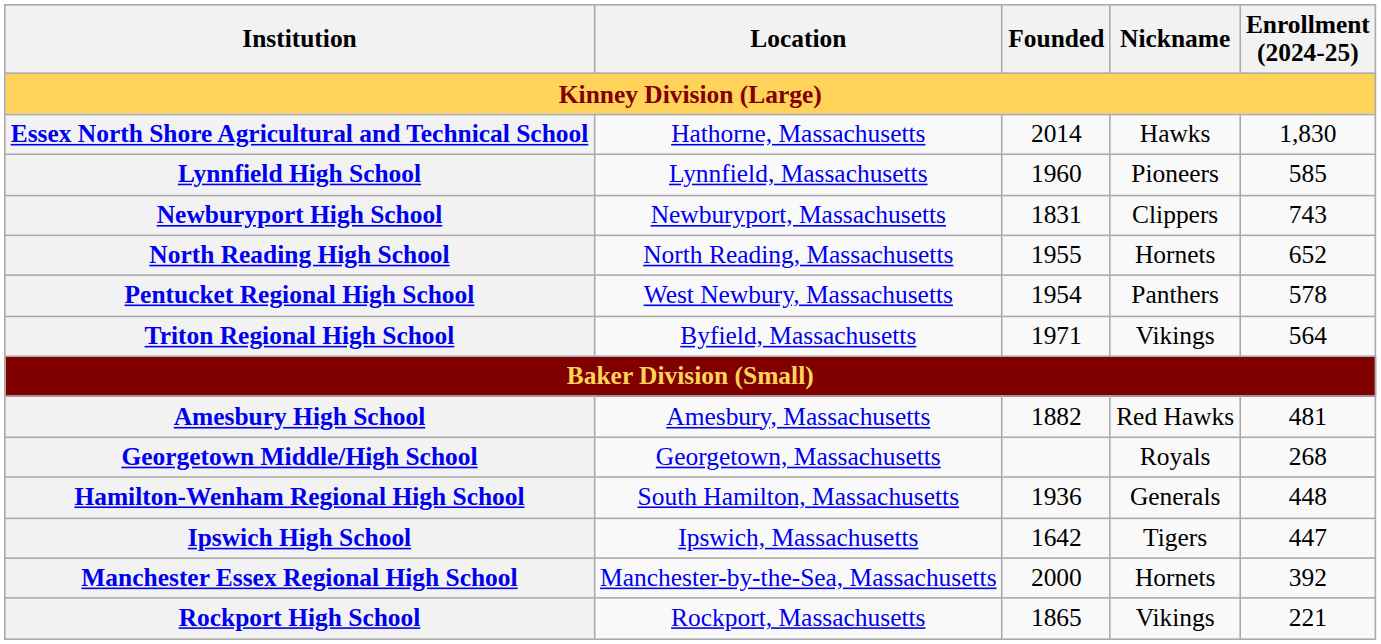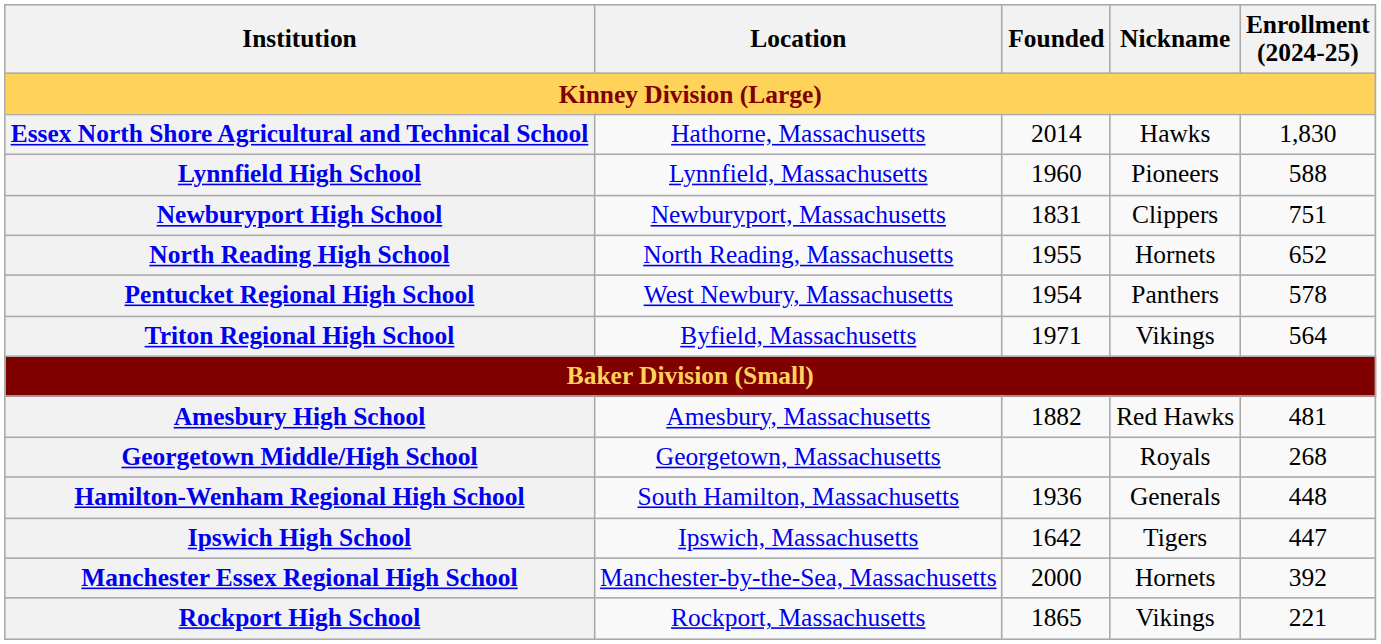 <table class="wikitable sortable" style="text-align:center">
 <tr>
 <th>Institution</th>
 <th>Location</th>
 <th>Founded</th>
 <th>Nickname</th>
 <th>Enrollment<br>(2024-25)</th>
 </tr>
 <tr>
 <th colspan=7 style="color:#800000; background:#ffd35a">Kinney Division (Large)</th>
 </tr>
 <tr>
 <th><a href='#'>Essex North Shore Agricultural and Technical School</a></th>
 <td><a href='#'>Hathorne, Massachusetts</a></td>
 <td>2014</td>
 <td>Hawks</td>
 <td>1,830</td>
 </tr>
 <tr>
 <th><a href='#'>Lynnfield High School</a></th>
 <td><a href='#'>Lynnfield, Massachusetts</a></td>
 <td>1960</td>
 <td>Pioneers</td>
-<td>585</td>
+<td>588</td>
 </tr>
 <tr>
 <th><a href='#'>Newburyport High School</a></th>
 <td><a href='#'>Newburyport, Massachusetts</a></td>
 <td>1831</td>
 <td>Clippers</td>
-<td>743</td>
+<td>751</td>
 </tr>
 <tr>
 <th><a href='#'>North Reading High School</a></th>
 <td><a href='#'>North Reading, Massachusetts</a></td>
 <td>1955</td>
 <td>Hornets</td>
 <td>652</td>
 </tr>
 <tr>
 <th><a href='#'>Pentucket Regional High School</a></th>
 <td><a href='#'>West Newbury, Massachusetts</a></td>
 <td>1954</td>
 <td>Panthers</td>
 <td>578</td>
 </tr>
 <tr>
 <th><a href='#'>Triton Regional High School</a></th>
 <td><a href='#'>Byfield, Massachusetts</a></td>
 <td>1971</td>
 <td>Vikings</td>
 <td>564</td>
 </tr>
 <tr>
 <th colspan=7 style="color:#ffd35a; background:#800000">Baker Division (Small)</th>
 </tr>
 <tr>
 <th><a href='#'>Amesbury High School</a></th>
 <td><a href='#'>Amesbury, Massachusetts</a></td>
 <td>1882</td>
 <td>Red Hawks</td>
 <td>481</td>
 </tr>
 <tr>
 <th><a href='#'>Georgetown Middle/High School</a></th>
 <td><a href='#'>Georgetown, Massachusetts</a></td>
 <td></td>
 <td>Royals</td>
 <td>268</td>
 </tr>
 <tr>
 <th><a href='#'>Hamilton-Wenham Regional High School</a></th>
 <td><a href='#'>South Hamilton, Massachusetts</a></td>
 <td>1936</td>
 <td>Generals</td>
 <td>448</td>
 </tr>
 <tr>
 <th><a href='#'>Ipswich High School</a></th>
 <td><a href='#'>Ipswich, Massachusetts</a></td>
 <td>1642</td>
 <td>Tigers</td>
 <td>447</td>
 </tr>
 <tr>
 <th><a href='#'>Manchester Essex Regional High School</a></th>
 <td><a href='#'>Manchester-by-the-Sea, Massachusetts</a></td>
 <td>2000</td>
 <td>Hornets</td>
 <td>392</td>
 </tr>
 <tr>
 <th><a href='#'>Rockport High School</a></th>
 <td><a href='#'>Rockport, Massachusetts</a></td>
 <td>1865</td>
 <td>Vikings</td>
 <td>221</td>
 </tr>
 </table>
